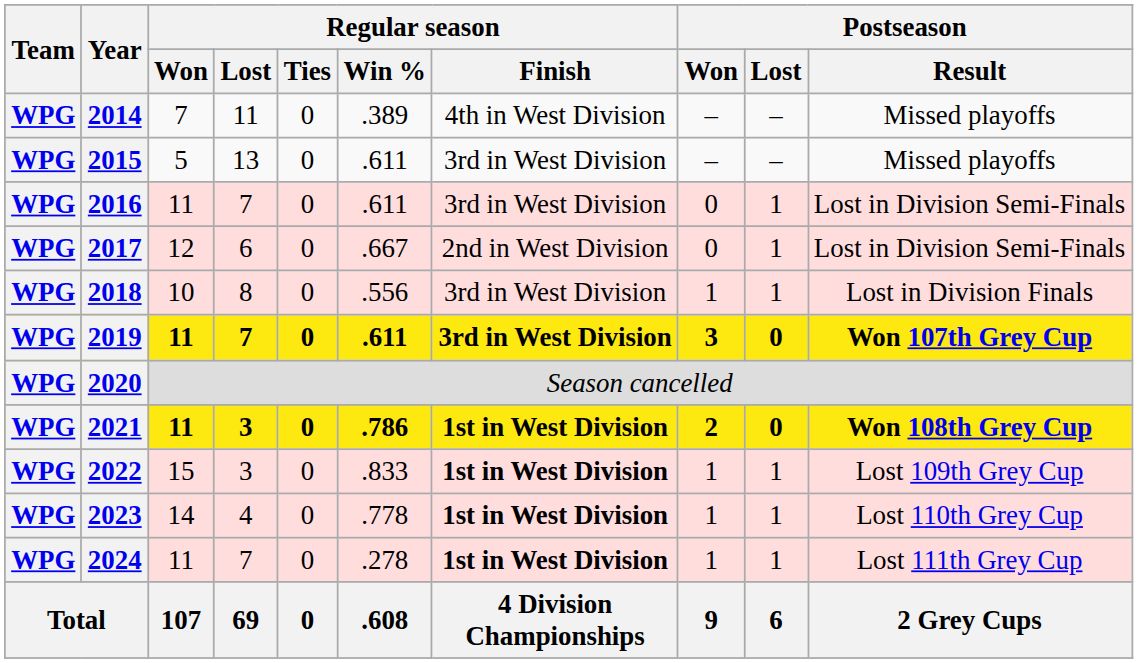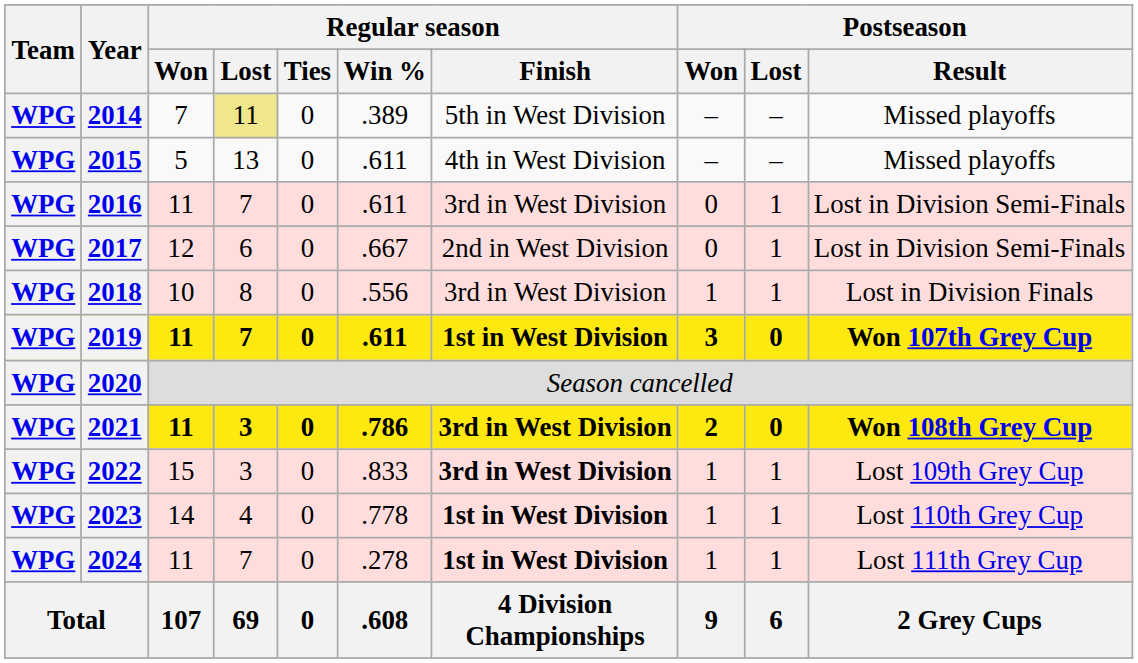 <table class="wikitable" style="font-size: 95%; text-align:center;">
 <tr>
 <th rowspan="2">Team</th>
 <th rowspan="2">Year</th>
 <th colspan="5">Regular season</th>
 <th colspan="4">Postseason</th>
 </tr>
 <tr>
 <th>Won</th>
 <th>Lost</th>
 <th>Ties</th>
 <th>Win %</th>
 <th>Finish</th>
 <th>Won</th>
 <th>Lost</th>
 <th>Result</th>
 </tr>
 <tr>
 <th><a href='#'>WPG</a></th>
 <th><a href='#'>2014</a></th>
 <td>7</td>
-<td>11</td>
+<td style="background: khaki;">11</td>
 <td>0</td>
 <td>.389</td>
-<td>4th in West Division</td>
+<td>5th in West Division</td>
 <td>–</td>
 <td>–</td>
 <td>Missed playoffs</td>
 </tr>
 <tr>
 <th><a href='#'>WPG</a></th>
 <th><a href='#'>2015</a></th>
 <td>5</td>
 <td>13</td>
 <td>0</td>
 <td>.611</td>
-<td>3rd in West Division</td>
+<td>4th in West Division</td>
 <td>–</td>
 <td>–</td>
 <td>Missed playoffs</td>
 </tr>
 <tr ! style="background:#fdd;">
 <th><a href='#'>WPG</a></th>
 <th><a href='#'>2016</a></th>
 <td>11</td>
 <td>7</td>
 <td>0</td>
 <td>.611</td>
 <td>3rd in West Division</td>
 <td>0</td>
 <td>1</td>
 <td>Lost in Division Semi-Finals</td>
 </tr>
 <tr ! style="background:#fdd;">
 <th><a href='#'>WPG</a></th>
 <th><a href='#'>2017</a></th>
 <td>12</td>
 <td>6</td>
 <td>0</td>
 <td>.667</td>
 <td>2nd in West Division</td>
 <td>0</td>
 <td>1</td>
 <td>Lost in Division Semi-Finals</td>
 </tr>
 <tr ! style="background:#fdd;">
 <th><a href='#'>WPG</a></th>
 <th><a href='#'>2018</a></th>
 <td>10</td>
 <td>8</td>
 <td>0</td>
 <td>.556</td>
 <td>3rd in West Division</td>
 <td>1</td>
 <td>1</td>
 <td>Lost in Division Finals</td>
 </tr>
 <tr ! style="background:#FDE910;">
 <th><a href='#'>WPG</a></th>
 <th><a href='#'>2019</a></th>
 <td><strong>11</strong></td>
 <td><strong>7</strong></td>
 <td><strong>0</strong></td>
 <td><strong>.611</strong></td>
-<td><strong>3rd in West Division</strong></td>
+<td><strong>1st in West Division</strong></td>
 <td><strong>3</strong></td>
 <td><strong>0</strong></td>
 <td><strong>Won <a href='#'>107th Grey Cup</a></strong></td>
 </tr>
 <tr ! style="background:#ddd;">
 <th><a href='#'>WPG</a></th>
 <th><a href='#'>2020</a></th>
 <td align="center" colSpan="8"><em>Season cancelled</em></td>
 </tr>
 <tr ! style="background:#FDE910;">
 <th><a href='#'>WPG</a></th>
 <th><a href='#'>2021</a></th>
 <td><strong>11</strong></td>
 <td><strong>3</strong></td>
 <td><strong>0</strong></td>
 <td><strong>.786</strong></td>
-<td><strong>1st in West Division</strong></td>
+<td><strong>3rd in West Division</strong></td>
 <td><strong>2</strong></td>
 <td><strong>0</strong></td>
 <td><strong>Won <a href='#'>108th Grey Cup</a></strong></td>
 </tr>
 <tr ! style="background:#fdd;">
 <th><a href='#'>WPG</a></th>
 <th><a href='#'>2022</a></th>
 <td>15</td>
 <td>3</td>
 <td>0</td>
 <td>.833</td>
-<td><strong>1st in West Division</strong></td>
+<td><strong>3rd in West Division</strong></td>
 <td>1</td>
 <td>1</td>
 <td>Lost <a href='#'>109th Grey Cup</a></td>
 </tr>
 <tr ! style="background:#fdd;">
 <th><a href='#'>WPG</a></th>
 <th><a href='#'>2023</a></th>
 <td>14</td>
 <td>4</td>
 <td>0</td>
 <td>.778</td>
 <td><strong>1st in West Division</strong></td>
 <td>1</td>
 <td>1</td>
 <td>Lost <a href='#'>110th Grey Cup</a></td>
 </tr>
 <tr ! style="background:#fdd;">
 <th><a href='#'>WPG</a></th>
 <th><a href='#'>2024</a></th>
 <td>11</td>
 <td>7</td>
 <td>0</td>
 <td>.278</td>
 <td><strong>1st in West Division</strong></td>
 <td>1</td>
 <td>1</td>
 <td>Lost <a href='#'>111th Grey Cup</a></td>
 </tr>
 <tr>
 <th colspan="2"><strong>Total</strong></th>
 <th>107</th>
 <th>69</th>
 <th>0</th>
 <th>.608</th>
 <th>4 Division<br>Championships</th>
 <th>9</th>
 <th>6</th>
 <th>2 Grey Cups</th>
 </tr>
 </table>
